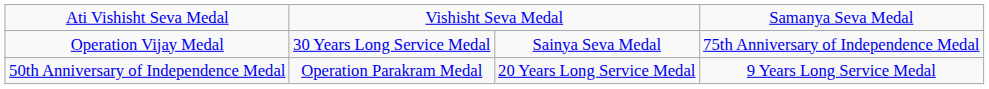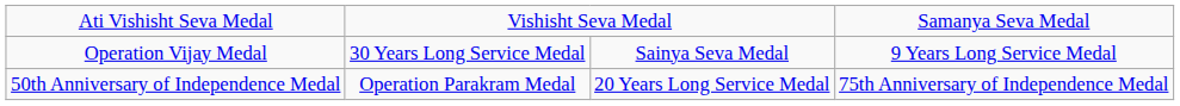 <table class="wikitable" style="margin:1em auto; text-align:center;">
 <tr>
 <td><a href='#'>Ati Vishisht Seva Medal</a></td>
 <td colspan="2"><a href='#'>Vishisht Seva Medal</a></td>
 <td><a href='#'>Samanya Seva Medal</a></td>
 </tr>
 <tr>
 <td><a href='#'>Operation Vijay Medal</a></td>
 <td><a href='#'>30 Years Long Service Medal</a></td>
 <td><a href='#'>Sainya Seva Medal</a></td>
-<td><a href='#'>75th Anniversary of Independence Medal</a></td>
+<td><a href='#'>9 Years Long Service Medal</a></td>
 </tr>
 <tr>
 <td><a href='#'>50th Anniversary of Independence Medal</a></td>
 <td><a href='#'>Operation Parakram Medal</a></td>
 <td><a href='#'>20 Years Long Service Medal</a></td>
-<td><a href='#'>9 Years Long Service Medal</a></td>
+<td><a href='#'>75th Anniversary of Independence Medal</a></td>
 </tr>
 </table>
